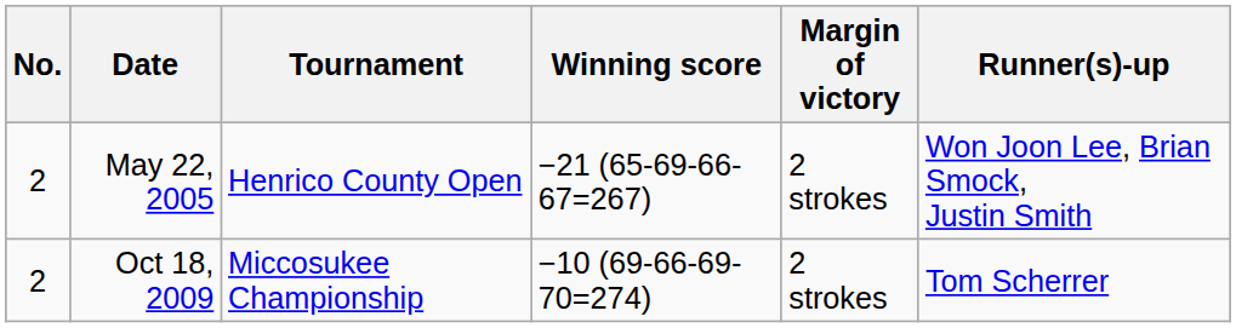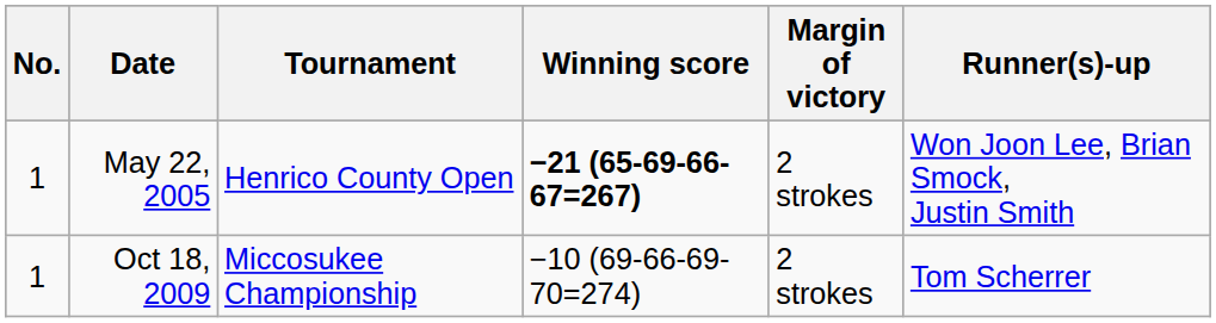 <table class="wikitable" style="font-size:95%;">
 <tr>
 <th>No.</th>
 <th>Date</th>
 <th>Tournament</th>
 <th>Winning score</th>
 <th>Margin of<br>victory</th>
 <th>Runner(s)-up</th>
 </tr>
 <tr>
-<td align=center>2</td>
+<td align=center>1</td>
 <td align=right>May 22, <a href='#'>2005</a></td>
 <td><a href='#'>Henrico County Open</a></td>
-<td>−21 (65-69-66-67=267)</td>
+<td><strong>−21 (65-69-66-67=267)</strong></td>
 <td>2 strokes</td>
 <td> <a href='#'>Won Joon Lee</a>,  <a href='#'>Brian Smock</a>,<br> <a href='#'>Justin Smith</a></td>
 </tr>
 <tr>
-<td align=center>2</td>
+<td align=center>1</td>
 <td align=right>Oct 18, <a href='#'>2009</a></td>
 <td><a href='#'>Miccosukee Championship</a></td>
 <td>−10 (69-66-69-70=274)</td>
 <td>2 strokes</td>
 <td> <a href='#'>Tom Scherrer</a></td>
 </tr>
 </table>
